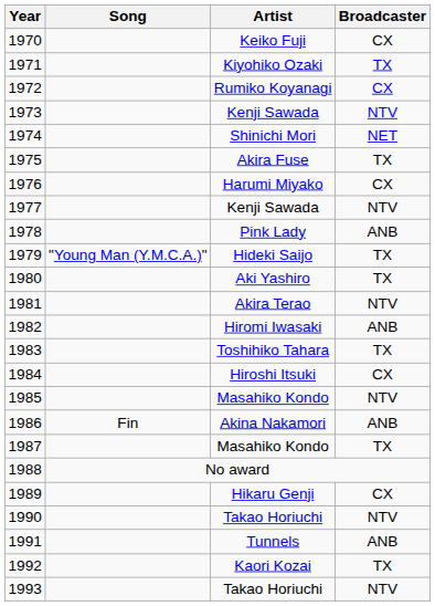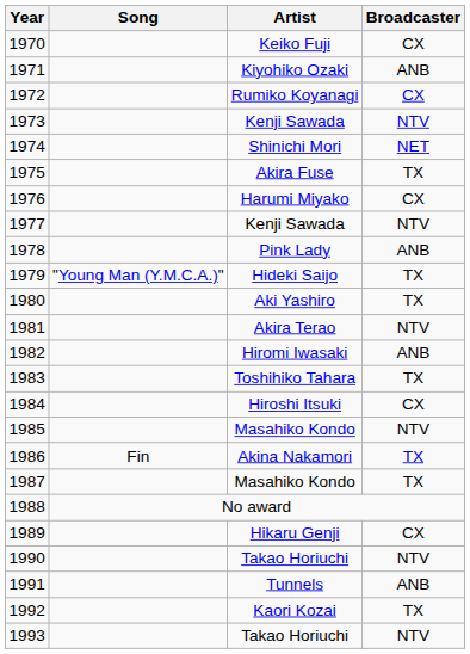 <table class="wikitable" style="text-align:center;">
 <tr>
 <th>Year</th>
 <th>Song</th>
 <th>Artist</th>
 <th>Broadcaster</th>
 </tr>
 <tr>
 <td>1970</td>
 <td></td>
 <td><a href='#'>Keiko Fuji</a></td>
 <td>CX</td>
 </tr>
 <tr>
 <td>1971</td>
 <td></td>
 <td><a href='#'>Kiyohiko Ozaki</a></td>
-<td><a href='#'>TX</a></td>
+<td>ANB</td>
 </tr>
 <tr>
 <td>1972</td>
 <td></td>
 <td><a href='#'>Rumiko Koyanagi</a></td>
 <td><a href='#'>CX</a></td>
 </tr>
 <tr>
 <td>1973</td>
 <td></td>
 <td><a href='#'>Kenji Sawada</a></td>
 <td><a href='#'>NTV</a></td>
 </tr>
 <tr>
 <td>1974</td>
 <td></td>
 <td><a href='#'>Shinichi Mori</a></td>
 <td><a href='#'>NET</a></td>
 </tr>
 <tr>
 <td>1975</td>
 <td></td>
 <td><a href='#'>Akira Fuse</a></td>
 <td>TX</td>
 </tr>
 <tr>
 <td>1976</td>
 <td></td>
 <td><a href='#'>Harumi Miyako</a></td>
 <td>CX</td>
 </tr>
 <tr>
 <td>1977</td>
 <td></td>
 <td>Kenji Sawada</td>
 <td>NTV</td>
 </tr>
 <tr>
 <td>1978</td>
 <td></td>
 <td><a href='#'>Pink Lady</a></td>
 <td>ANB</td>
 </tr>
 <tr>
 <td>1979</td>
 <td>"<a href='#'>Young Man (Y.M.C.A.)</a>"</td>
 <td><a href='#'>Hideki Saijo</a></td>
 <td>TX</td>
 </tr>
 <tr>
 <td>1980</td>
 <td></td>
 <td><a href='#'>Aki Yashiro</a></td>
 <td>TX</td>
 </tr>
 <tr>
 <td>1981</td>
 <td></td>
 <td><a href='#'>Akira Terao</a></td>
 <td>NTV</td>
 </tr>
 <tr>
 <td>1982</td>
 <td></td>
 <td><a href='#'>Hiromi Iwasaki</a></td>
 <td>ANB</td>
 </tr>
 <tr>
 <td>1983</td>
 <td></td>
 <td><a href='#'>Toshihiko Tahara</a></td>
 <td>TX</td>
 </tr>
 <tr>
 <td>1984</td>
 <td></td>
 <td><a href='#'>Hiroshi Itsuki</a></td>
 <td>CX</td>
 </tr>
 <tr>
 <td>1985</td>
 <td></td>
 <td><a href='#'>Masahiko Kondo</a></td>
 <td>NTV</td>
 </tr>
 <tr>
 <td>1986</td>
 <td>Fin</td>
 <td><a href='#'>Akina Nakamori</a></td>
-<td>ANB</td>
+<td><a href='#'>TX</a></td>
 </tr>
 <tr>
 <td>1987</td>
 <td></td>
 <td>Masahiko Kondo</td>
 <td>TX</td>
 </tr>
 <tr>
 <td>1988</td>
 <td colspan="3">No award</td>
 </tr>
 <tr>
 <td>1989</td>
 <td></td>
 <td><a href='#'>Hikaru Genji</a></td>
 <td>CX</td>
 </tr>
 <tr>
 <td>1990</td>
 <td></td>
 <td><a href='#'>Takao Horiuchi</a></td>
 <td>NTV</td>
 </tr>
 <tr>
 <td>1991</td>
 <td></td>
 <td><a href='#'>Tunnels</a></td>
 <td>ANB</td>
 </tr>
 <tr>
 <td>1992</td>
 <td></td>
 <td><a href='#'>Kaori Kozai</a></td>
 <td>TX</td>
 </tr>
 <tr>
 <td>1993</td>
 <td></td>
 <td>Takao Horiuchi</td>
 <td>NTV</td>
 </tr>
 </table>
